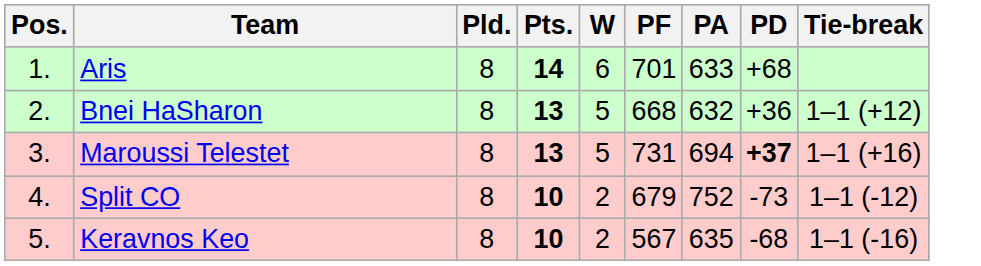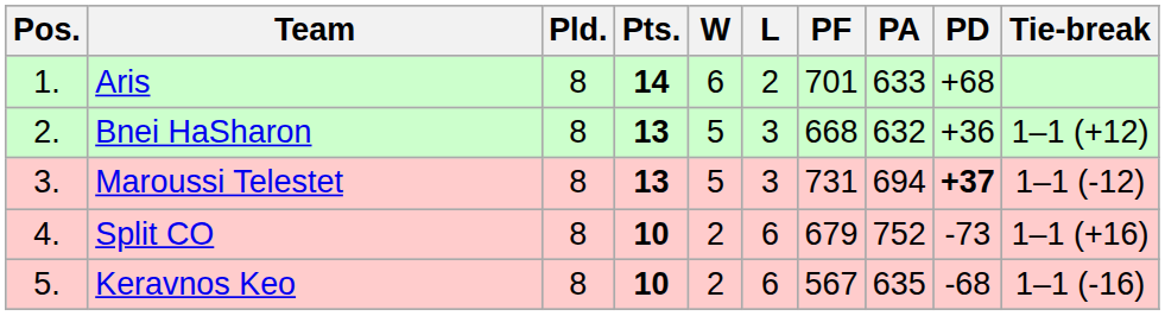 <table class="wikitable" style="text-align:center">
 <tr>
 <th width=15>Pos.</th>
 <th width=220>Team</th>
 <th width=20>Pld.</th>
 <th width=20>Pts.</th>
 <th width=20>W</th>
+<th width=20>L</th>
 <th width=20>PF</th>
 <th width=20>PA</th>
 <th width=20>PD</th>
 <th>Tie-break</th>
 </tr>
 <tr style="background: #ccffcc;">
 <td>1.</td>
 <td align=left> <a href='#'>Aris</a></td>
 <td>8</td>
 <td><strong>14</strong></td>
 <td>6</td>
+<td>2</td>
 <td>701</td>
 <td>633</td>
 <td>+68</td>
 <td></td>
 </tr>
 <tr style="background:#ccffcc;">
 <td>2.</td>
 <td align=left> <a href='#'>Bnei HaSharon</a></td>
 <td>8</td>
 <td><strong>13</strong></td>
 <td>5</td>
+<td>3</td>
 <td>668</td>
 <td>632</td>
 <td>+36</td>
 <td>1–1 (+12)</td>
 </tr>
 <tr style="background:#ffcccc;">
 <td>3.</td>
 <td align=left> <a href='#'>Maroussi Telestet</a></td>
 <td>8</td>
 <td><strong>13</strong></td>
 <td>5</td>
+<td>3</td>
 <td>731</td>
 <td>694</td>
 <td><strong>+37</strong></td>
-<td>1–1 (+16)</td>
+<td>1–1 (-12)</td>
 </tr>
 <tr style="background:#ffcccc;">
 <td>4.</td>
 <td align=left> <a href='#'>Split CO</a></td>
 <td>8</td>
 <td><strong>10</strong></td>
 <td>2</td>
+<td>6</td>
 <td>679</td>
 <td>752</td>
 <td>-73</td>
-<td>1–1 (-12)</td>
+<td>1–1 (+16)</td>
 </tr>
 <tr style="background:#ffcccc;">
 <td>5.</td>
 <td align=left> <a href='#'>Keravnos Keo</a></td>
 <td>8</td>
 <td><strong>10</strong></td>
 <td>2</td>
+<td>6</td>
 <td>567</td>
 <td>635</td>
 <td>-68</td>
 <td>1–1 (-16)</td>
 </tr>
 </table>
